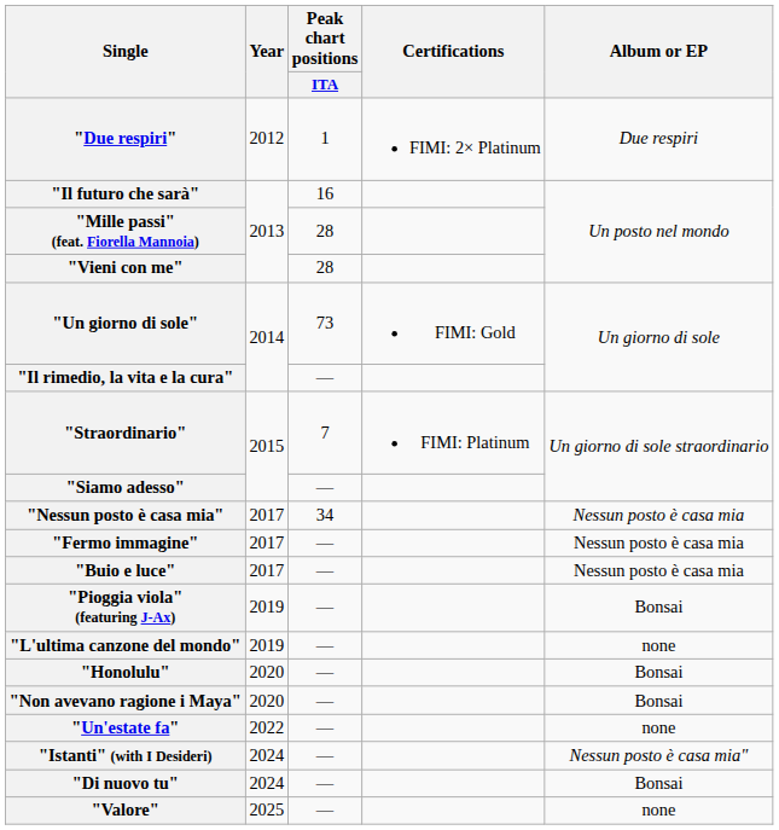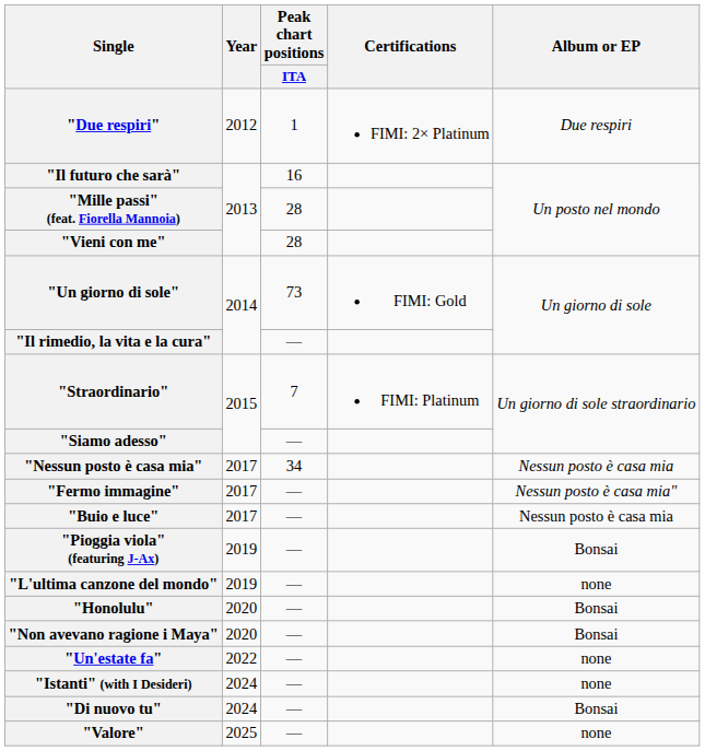 <table class="wikitable plainrowheaders" style="text-align:center;">
 <tr>
 <th scope="col" rowspan="2">Single</th>
 <th scope="col" rowspan="2">Year</th>
 <th scope="col" colspan="1">Peak chart positions</th>
 <th scope="col" rowspan="2">Certifications</th>
 <th scope="col" rowspan="2">Album or EP</th>
 </tr>
 <tr>
 <th scope="col" style="width:3em;font-size:90%;"><a href='#'>ITA</a><br></th>
 </tr>
 <tr>
 <th scope="row">"<a href='#'>Due respiri</a>"</th>
 <td>2012</td>
 <td>1</td>
 <td style="text-align:left;"><br><ul><li>FIMI: 2× Platinum</li></ul></td>
 <td><em>Due respiri</em></td>
 </tr>
 <tr>
 <th scope="row">"Il futuro che sarà"</th>
 <td rowspan="3">2013</td>
 <td>16</td>
 <td></td>
 <td rowspan="3"><em>Un posto nel mondo</em></td>
 </tr>
 <tr>
 <th scope="row">"Mille passi"<br><small>(feat. <a href='#'>Fiorella Mannoia</a>)</small></th>
 <td>28</td>
 <td></td>
 </tr>
 <tr>
 <th scope="row">"Vieni con me"</th>
 <td>28</td>
 <td></td>
 </tr>
 <tr>
 <th scope="row">"Un giorno di sole"</th>
 <td rowspan="2">2014</td>
 <td>73</td>
 <td><br><ul><li>FIMI: Gold</li></ul></td>
 <td rowspan="2"><em>Un giorno di sole</em></td>
 </tr>
 <tr>
 <th scope="row">"Il rimedio, la vita e la cura"</th>
 <td>—</td>
 <td></td>
 </tr>
 <tr>
 <th scope="row">"Straordinario"</th>
 <td rowspan="2">2015</td>
 <td>7</td>
 <td><br><ul><li>FIMI: Platinum</li></ul></td>
 <td rowspan="2"><em>Un giorno di sole straordinario</em></td>
 </tr>
 <tr>
 <th scope="row">"Siamo adesso"</th>
 <td>—</td>
 <td></td>
 </tr>
 <tr>
 <th scope="row">"Nessun posto è casa mia"</th>
 <td>2017</td>
 <td>34<br></td>
 <td></td>
 <td><em>Nessun posto è casa mia</em></td>
 </tr>
 <tr>
 <th scope="row">"Fermo immagine"</th>
 <td>2017</td>
 <td>—</td>
 <td></td>
-<td></em>Nessun posto è casa mia<em></td>
+<td><em>Nessun posto è casa mia"</td>
 </tr>
 <tr>
 <th scope="row">"Buio e luce"</th>
 <td>2017</td>
 <td>—</td>
 <td></td>
 <td></em>Nessun posto è casa mia<em></td>
 </tr>
 <tr>
 <th scope="row">"Pioggia viola"<br><small>(featuring <a href='#'>J-Ax</a>)</small></th>
 <td>2019</td>
 <td>—</td>
 <td></td>
 <td></em>Bonsai<em></td>
 </tr>
 <tr>
 <th scope="row">"L'ultima canzone del mondo"</th>
 <td>2019</td>
 <td>—</td>
 <td></td>
 <td>none</td>
 </tr>
 <tr>
 <th scope="row">"Honolulu"</th>
 <td>2020</td>
 <td>—</td>
 <td></td>
 <td></em>Bonsai<em></td>
 </tr>
 <tr>
 <th scope="row">"Non avevano ragione i Maya"</th>
 <td>2020</td>
 <td>—</td>
 <td></td>
 <td></em>Bonsai<em></td>
 </tr>
 <tr>
 <th scope="row">"<a href='#'>Un'estate fa</a>"</th>
 <td>2022</td>
 <td>—</td>
 <td></td>
 <td>none</td>
 </tr>
 <tr>
 <th scope="row">"Istanti" <small>(with I Desideri)</small></th>
 <td>2024</td>
 <td>—</td>
 <td></td>
-<td><em>Nessun posto è casa mia"</td>
+<td>none</td>
 </tr>
 <tr>
 <th scope="row">"Di nuovo tu"</th>
 <td>2024</td>
 <td>—</td>
 <td></td>
 <td></em>Bonsai<em></td>
 </tr>
 <tr>
 <th scope="row">"Valore"</th>
 <td>2025</td>
 <td>—</td>
 <td></td>
 <td>none</td>
 </tr>
 </table>
